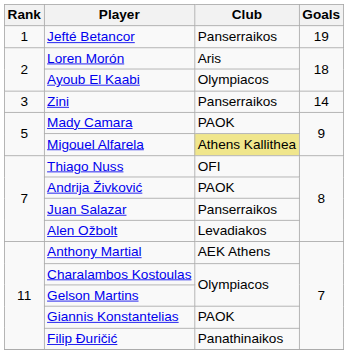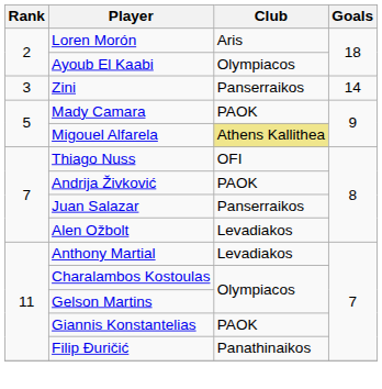 <table class="wikitable" style="text-align:center">
 <tr>
 <th>Rank</th>
 <th>Player</th>
 <th>Club</th>
 <th>Goals</th>
-</tr>
-<tr>
-<td>1</td>
-<td align="left"> <a href='#'>Jefté Betancor</a></td>
-<td align="left">Panserraikos</td>
-<td>19</td>
 </tr>
 <tr>
 <td rowspan="2">2</td>
 <td align="left"> <a href='#'>Loren Morón</a></td>
 <td align="left">Aris</td>
 <td rowspan="2">18</td>
 </tr>
 <tr>
 <td align="left"> <a href='#'>Ayoub El Kaabi</a></td>
 <td align="left">Olympiacos</td>
 </tr>
 <tr>
 <td>3</td>
 <td align="left"> <a href='#'>Zini</a></td>
 <td align="left">Panserraikos</td>
 <td>14</td>
 </tr>
 <tr>
 <td rowspan="2">5</td>
 <td align="left"> <a href='#'>Mady Camara</a></td>
 <td align="left">PAOK</td>
 <td rowspan="2">9</td>
 </tr>
 <tr>
 <td align="left"> <a href='#'>Migouel Alfarela</a></td>
 <td align="left" style="background: khaki;">Athens Kallithea</td>
 </tr>
 <tr>
 <td rowspan="4">7</td>
 <td align="left"> <a href='#'>Thiago Nuss</a></td>
 <td align="left">OFI</td>
 <td rowspan="4">8</td>
 </tr>
 <tr>
 <td align="left"> <a href='#'>Andrija Živković</a></td>
 <td align="left">PAOK</td>
 </tr>
 <tr>
 <td align="left"> <a href='#'>Juan Salazar</a></td>
 <td align="left">Panserraikos</td>
 </tr>
 <tr>
 <td align="left"> <a href='#'>Alen Ožbolt</a></td>
 <td align="left">Levadiakos</td>
 </tr>
 <tr>
 <td rowspan="5">11</td>
 <td align="left"> <a href='#'>Anthony Martial</a></td>
-<td align="left">AEK Athens</td>
+<td align="left">Levadiakos</td>
 <td rowspan="5">7</td>
 </tr>
 <tr>
 <td align="left"> <a href='#'>Charalambos Kostoulas</a></td>
 <td align="left" rowspan="2">Olympiacos</td>
 </tr>
 <tr>
 <td align="left"> <a href='#'>Gelson Martins</a></td>
 </tr>
 <tr>
 <td align="left"> <a href='#'>Giannis Konstantelias</a></td>
 <td align="left">PAOK</td>
 </tr>
 <tr>
 <td align="left"> <a href='#'>Filip Đuričić</a></td>
 <td align="left">Panathinaikos</td>
 </tr>
 <tr>
 </tr>
 </table>
